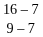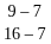 <table style="text-align:center">
 <tr>
 <th width=200></th>
 <th width=100></th>
 <th width=200></th>
 </tr>
 <tr>
 <td align=right><strong></strong></td>
-<td>16 – 7</td>
+<td>9 – 7</td>
 <td align=left></td>
 </tr>
 <tr>
 <td align=right><strong></strong></td>
-<td>9 – 7</td>
+<td>16 – 7</td>
 <td align=left></td>
 </tr>
 </table>
